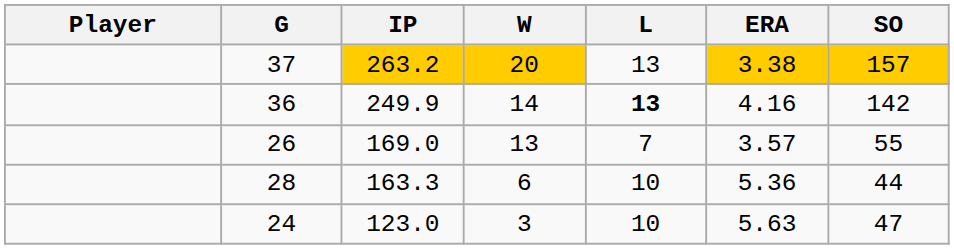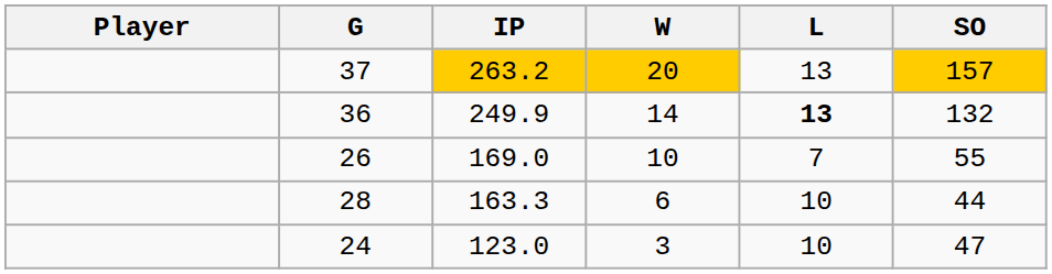 <table class="wikitable sortable">
 <tr>
 <th bgcolor="#DDDDFF" width="16%">Player</th>
 <th bgcolor="#DDDDFF" width="9%">G</th>
 <th bgcolor="#DDDDFF" width="9%">IP</th>
 <th bgcolor="#DDDDFF" width="9%">W</th>
 <th bgcolor="#DDDDFF" width="9%">L</th>
-<th bgcolor="#DDDDFF" width="9%">ERA</th>
 <th bgcolor="#DDDDFF" width="9%">SO</th>
 </tr>
 <tr align="center">
 <td></td>
 <td>37</td>
 <td bgcolor="#FFCC00">263.2</td>
 <td bgcolor="#FFCC00">20</td>
 <td>13</td>
-<td bgcolor="#FFCC00">3.38</td>
 <td bgcolor="#FFCC00">157</td>
 </tr>
 <tr align="center">
 <td></td>
 <td>36</td>
 <td>249.9</td>
 <td>14</td>
 <td><strong>13</strong></td>
-<td>4.16</td>
-<td>142</td>
+<td>132</td>
 </tr>
 <tr align="center">
 <td></td>
 <td>26</td>
 <td>169.0</td>
-<td>13</td>
+<td>10</td>
 <td>7</td>
-<td>3.57</td>
 <td>55</td>
 </tr>
 <tr align="center">
 <td></td>
 <td>28</td>
 <td>163.3</td>
 <td>6</td>
 <td>10</td>
-<td>5.36</td>
 <td>44</td>
 </tr>
 <tr align="center">
 <td></td>
 <td>24</td>
 <td>123.0</td>
 <td>3</td>
 <td>10</td>
-<td>5.63</td>
 <td>47</td>
 </tr>
 </table>
